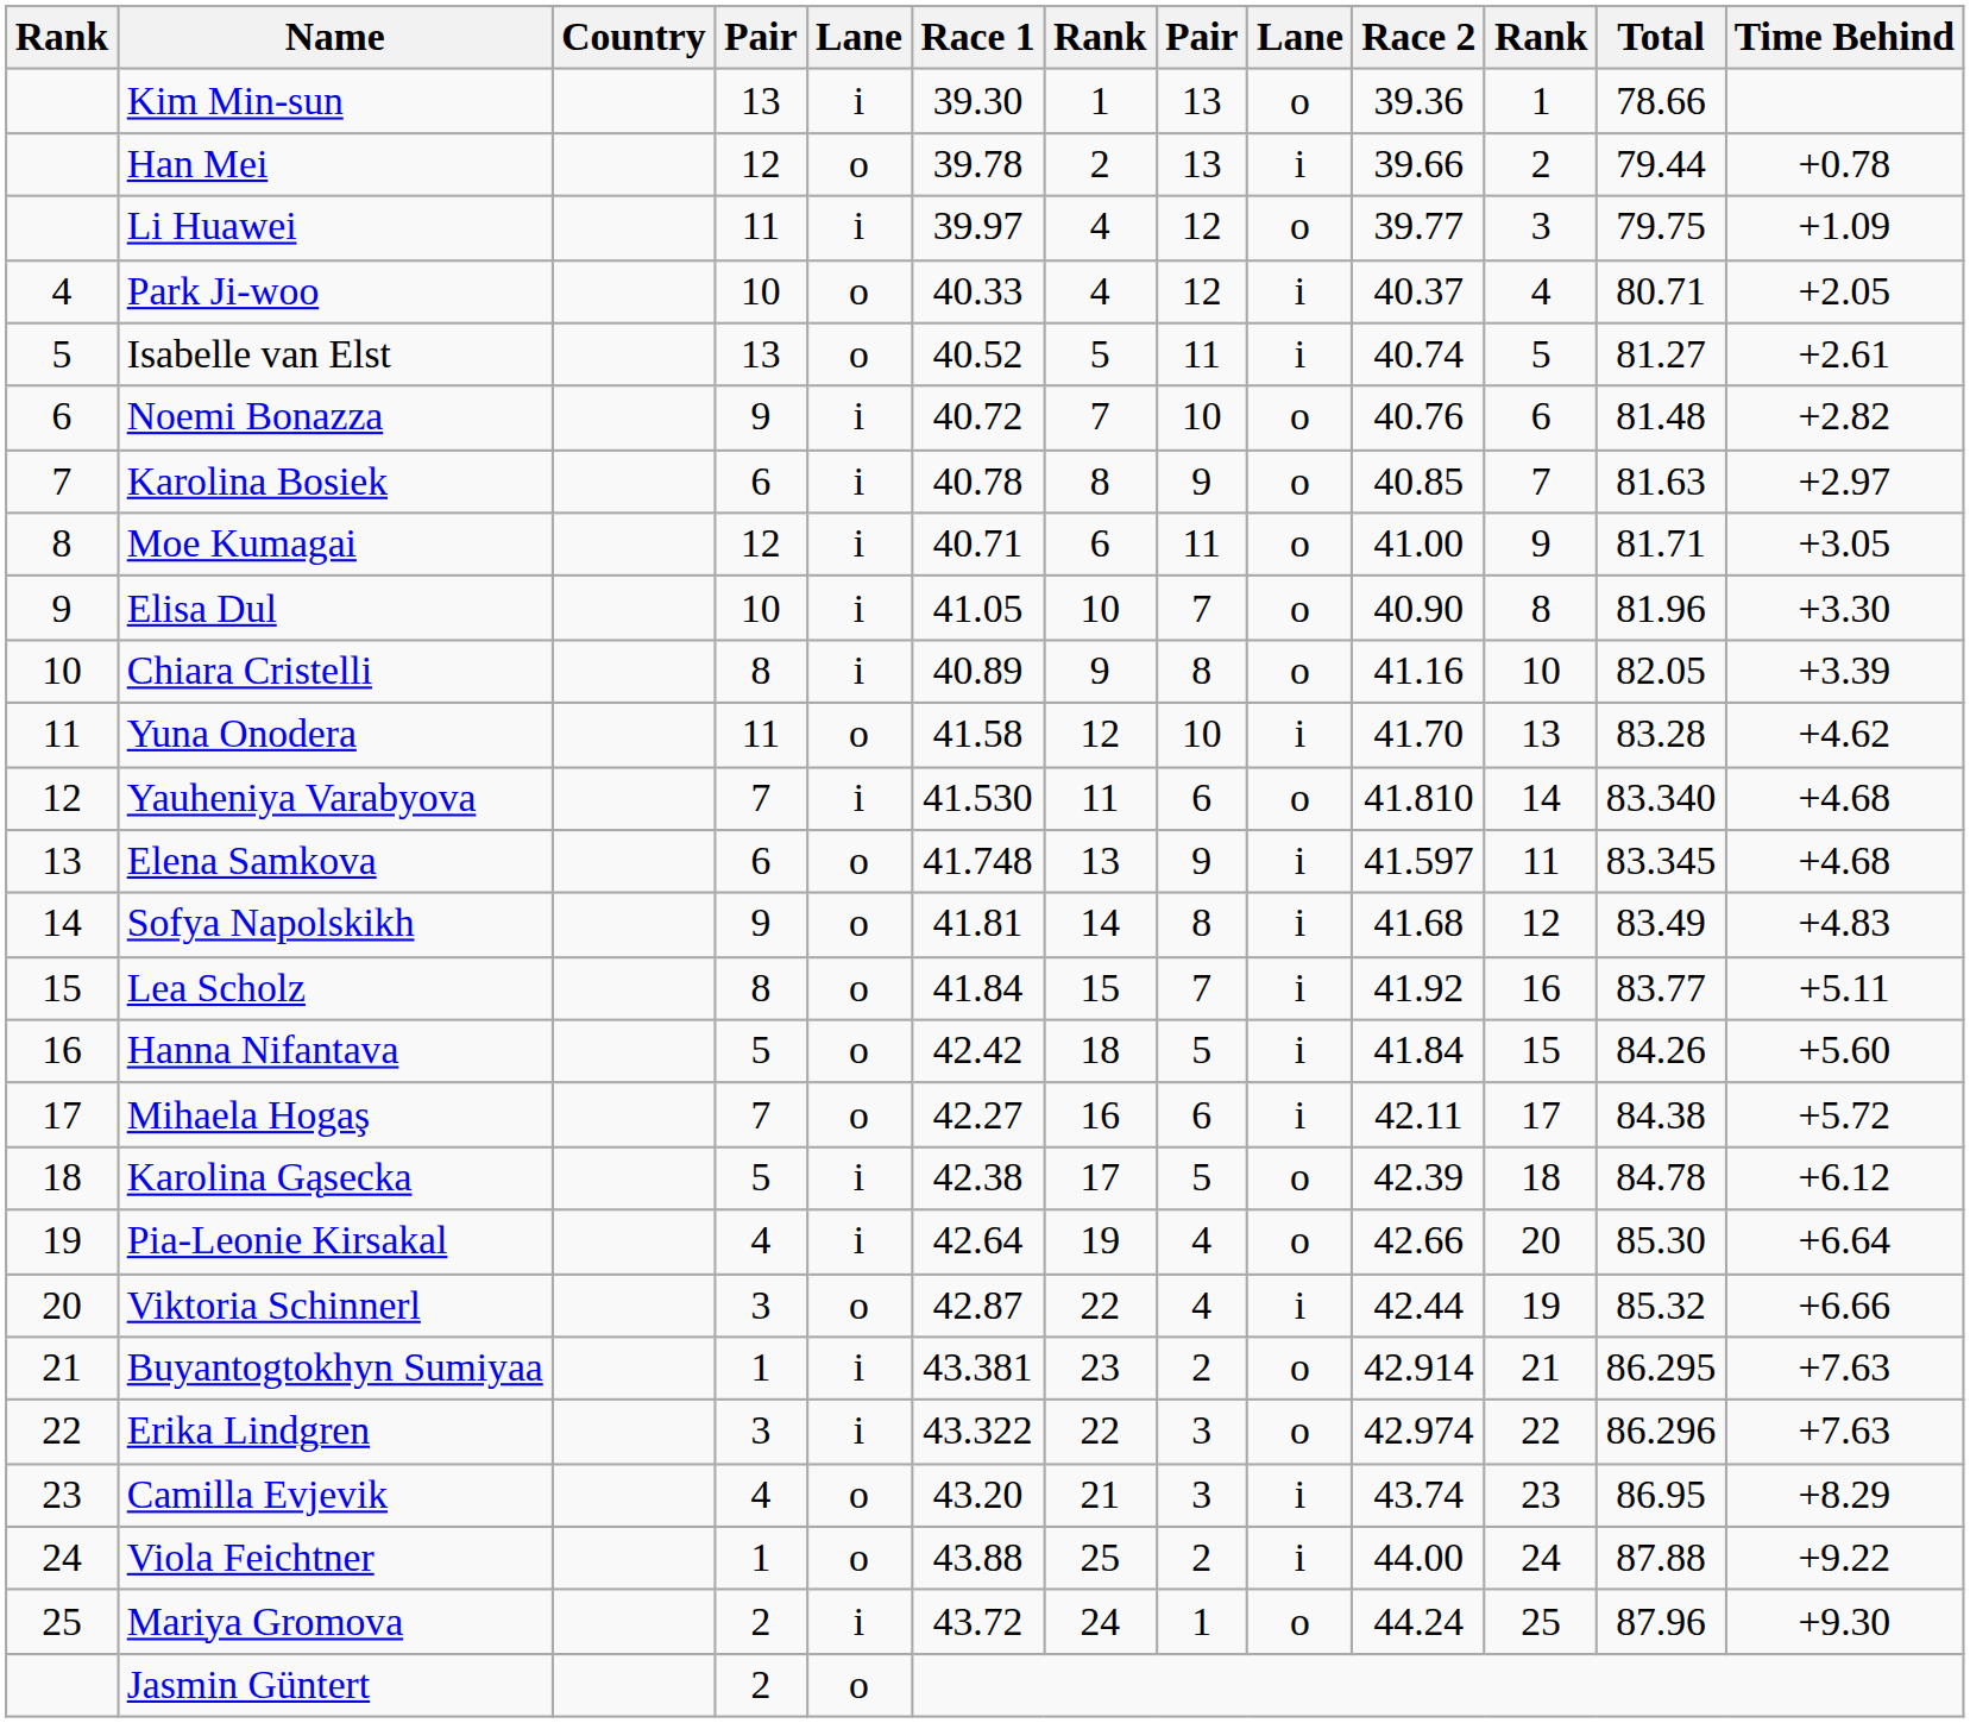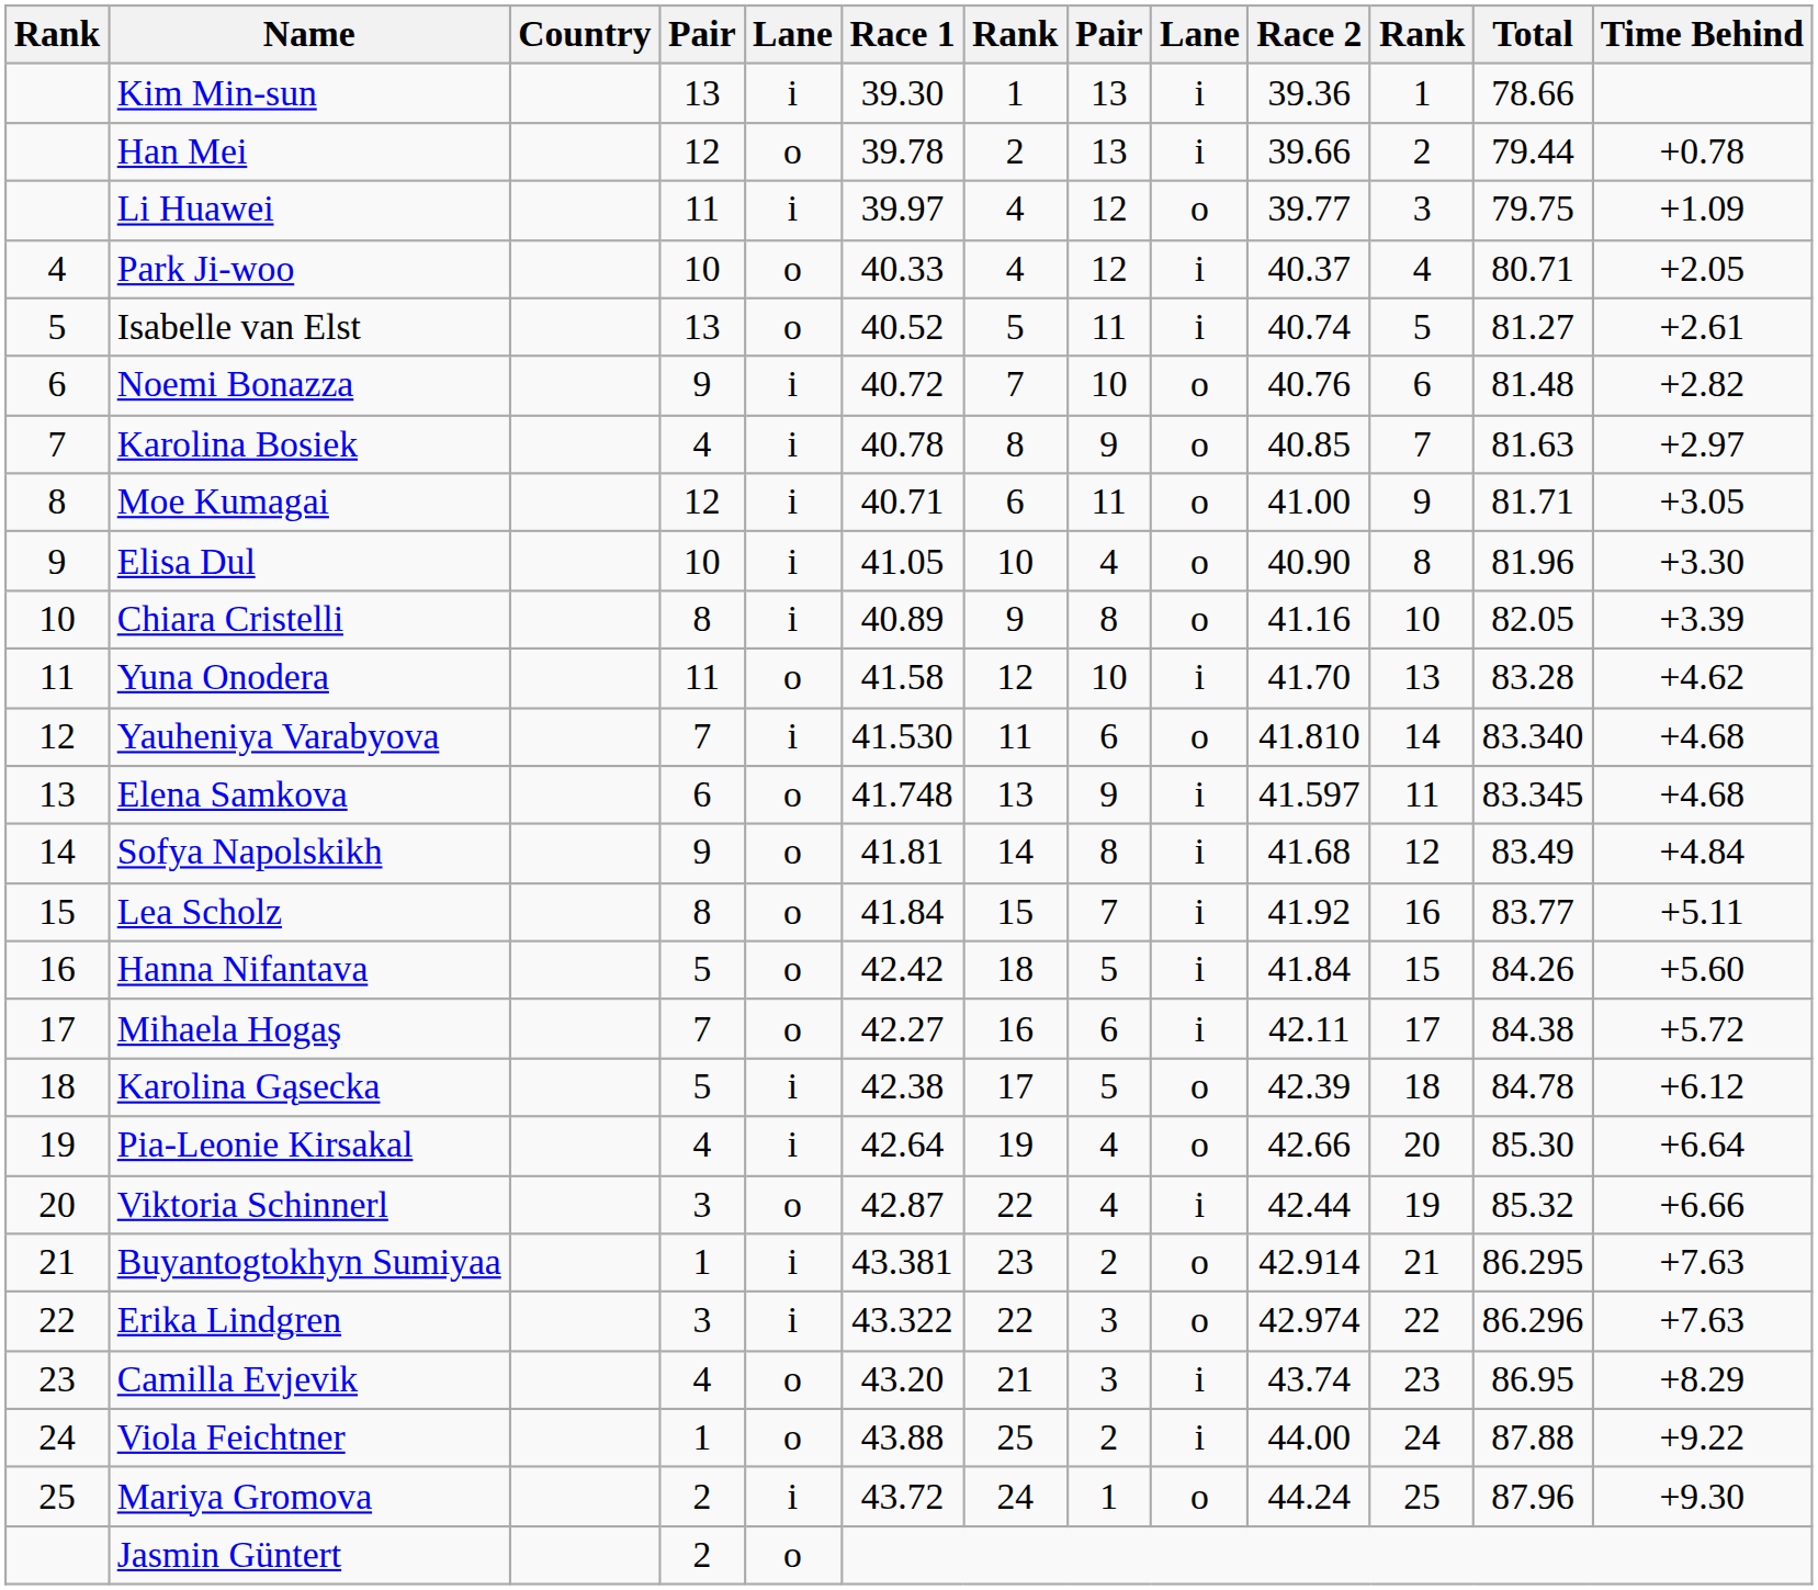 <table class="wikitable sortable" style="text-align:center">
 <tr>
 <th>Rank</th>
 <th>Name</th>
 <th>Country</th>
 <th>Pair</th>
 <th>Lane</th>
 <th>Race 1</th>
 <th>Rank</th>
 <th>Pair</th>
 <th>Lane</th>
 <th>Race 2</th>
 <th>Rank</th>
 <th>Total</th>
 <th>Time Behind</th>
 </tr>
 <tr>
 <td></td>
 <td align=left><a href='#'>Kim Min-sun</a></td>
 <td align=left></td>
 <td>13</td>
 <td>i</td>
 <td>39.30</td>
 <td>1</td>
 <td>13</td>
-<td>o</td>
+<td>i</td>
 <td>39.36</td>
 <td>1</td>
 <td>78.66</td>
 <td></td>
 </tr>
 <tr>
 <td></td>
 <td align=left><a href='#'>Han Mei</a></td>
 <td align=left></td>
 <td>12</td>
 <td>o</td>
 <td>39.78</td>
 <td>2</td>
 <td>13</td>
 <td>i</td>
 <td>39.66</td>
 <td>2</td>
 <td>79.44</td>
 <td>+0.78</td>
 </tr>
 <tr>
 <td></td>
 <td align=left><a href='#'>Li Huawei</a></td>
 <td align=left></td>
 <td>11</td>
 <td>i</td>
 <td>39.97</td>
 <td>4</td>
 <td>12</td>
 <td>o</td>
 <td>39.77</td>
 <td>3</td>
 <td>79.75</td>
 <td>+1.09</td>
 </tr>
 <tr>
 <td>4</td>
 <td align=left><a href='#'>Park Ji-woo</a></td>
 <td align=left></td>
 <td>10</td>
 <td>o</td>
 <td>40.33</td>
 <td>4</td>
 <td>12</td>
 <td>i</td>
 <td>40.37</td>
 <td>4</td>
 <td>80.71</td>
 <td>+2.05</td>
 </tr>
 <tr>
 <td>5</td>
 <td align=left>Isabelle van Elst</td>
 <td align=left></td>
 <td>13</td>
 <td>o</td>
 <td>40.52</td>
 <td>5</td>
 <td>11</td>
 <td>i</td>
 <td>40.74</td>
 <td>5</td>
 <td>81.27</td>
 <td>+2.61</td>
 </tr>
 <tr>
 <td>6</td>
 <td align=left><a href='#'>Noemi Bonazza</a></td>
 <td align=left></td>
 <td>9</td>
 <td>i</td>
 <td>40.72</td>
 <td>7</td>
 <td>10</td>
 <td>o</td>
 <td>40.76</td>
 <td>6</td>
 <td>81.48</td>
 <td>+2.82</td>
 </tr>
 <tr>
 <td>7</td>
 <td align=left><a href='#'>Karolina Bosiek</a></td>
 <td align=left></td>
-<td>6</td>
+<td>4</td>
 <td>i</td>
 <td>40.78</td>
 <td>8</td>
 <td>9</td>
 <td>o</td>
 <td>40.85</td>
 <td>7</td>
 <td>81.63</td>
 <td>+2.97</td>
 </tr>
 <tr>
 <td>8</td>
 <td align=left><a href='#'>Moe Kumagai</a></td>
 <td align=left></td>
 <td>12</td>
 <td>i</td>
 <td>40.71</td>
 <td>6</td>
 <td>11</td>
 <td>o</td>
 <td>41.00</td>
 <td>9</td>
 <td>81.71</td>
 <td>+3.05</td>
 </tr>
 <tr>
 <td>9</td>
 <td align=left><a href='#'>Elisa Dul</a></td>
 <td align=left></td>
 <td>10</td>
 <td>i</td>
 <td>41.05</td>
 <td>10</td>
-<td>7</td>
+<td>4</td>
 <td>o</td>
 <td>40.90</td>
 <td>8</td>
 <td>81.96</td>
 <td>+3.30</td>
 </tr>
 <tr>
 <td>10</td>
 <td align=left><a href='#'>Chiara Cristelli</a></td>
 <td align=left></td>
 <td>8</td>
 <td>i</td>
 <td>40.89</td>
 <td>9</td>
 <td>8</td>
 <td>o</td>
 <td>41.16</td>
 <td>10</td>
 <td>82.05</td>
 <td>+3.39</td>
 </tr>
 <tr>
 <td>11</td>
 <td align=left><a href='#'>Yuna Onodera</a></td>
 <td align=left></td>
 <td>11</td>
 <td>o</td>
 <td>41.58</td>
 <td>12</td>
 <td>10</td>
 <td>i</td>
 <td>41.70</td>
 <td>13</td>
 <td>83.28</td>
 <td>+4.62</td>
 </tr>
 <tr>
 <td>12</td>
 <td align=left><a href='#'>Yauheniya Varabyova</a></td>
 <td align=left></td>
 <td>7</td>
 <td>i</td>
 <td>41.530</td>
 <td>11</td>
 <td>6</td>
 <td>o</td>
 <td>41.810</td>
 <td>14</td>
 <td>83.340</td>
 <td>+4.68</td>
 </tr>
 <tr>
 <td>13</td>
 <td align=left><a href='#'>Elena Samkova</a></td>
 <td align=left></td>
 <td>6</td>
 <td>o</td>
 <td>41.748</td>
 <td>13</td>
 <td>9</td>
 <td>i</td>
 <td>41.597</td>
 <td>11</td>
 <td>83.345</td>
 <td>+4.68</td>
 </tr>
 <tr>
 <td>14</td>
 <td align=left><a href='#'>Sofya Napolskikh</a></td>
 <td align=left></td>
 <td>9</td>
 <td>o</td>
 <td>41.81</td>
 <td>14</td>
 <td>8</td>
 <td>i</td>
 <td>41.68</td>
 <td>12</td>
 <td>83.49</td>
-<td>+4.83</td>
+<td>+4.84</td>
 </tr>
 <tr>
 <td>15</td>
 <td align=left><a href='#'>Lea Scholz</a></td>
 <td align=left></td>
 <td>8</td>
 <td>o</td>
 <td>41.84</td>
 <td>15</td>
 <td>7</td>
 <td>i</td>
 <td>41.92</td>
 <td>16</td>
 <td>83.77</td>
 <td>+5.11</td>
 </tr>
 <tr>
 <td>16</td>
 <td align=left><a href='#'>Hanna Nifantava</a></td>
 <td align=left></td>
 <td>5</td>
 <td>o</td>
 <td>42.42</td>
 <td>18</td>
 <td>5</td>
 <td>i</td>
 <td>41.84</td>
 <td>15</td>
 <td>84.26</td>
 <td>+5.60</td>
 </tr>
 <tr>
 <td>17</td>
 <td align=left><a href='#'>Mihaela Hogaş</a></td>
 <td align=left></td>
 <td>7</td>
 <td>o</td>
 <td>42.27</td>
 <td>16</td>
 <td>6</td>
 <td>i</td>
 <td>42.11</td>
 <td>17</td>
 <td>84.38</td>
 <td>+5.72</td>
 </tr>
 <tr>
 <td>18</td>
 <td align=left><a href='#'>Karolina Gąsecka</a></td>
 <td align=left></td>
 <td>5</td>
 <td>i</td>
 <td>42.38</td>
 <td>17</td>
 <td>5</td>
 <td>o</td>
 <td>42.39</td>
 <td>18</td>
 <td>84.78</td>
 <td>+6.12</td>
 </tr>
 <tr>
 <td>19</td>
 <td align=left><a href='#'>Pia-Leonie Kirsakal</a></td>
 <td align=left></td>
 <td>4</td>
 <td>i</td>
 <td>42.64</td>
 <td>19</td>
 <td>4</td>
 <td>o</td>
 <td>42.66</td>
 <td>20</td>
 <td>85.30</td>
 <td>+6.64</td>
 </tr>
 <tr>
 <td>20</td>
 <td align=left><a href='#'>Viktoria Schinnerl</a></td>
 <td align=left></td>
 <td>3</td>
 <td>o</td>
 <td>42.87</td>
 <td>22</td>
 <td>4</td>
 <td>i</td>
 <td>42.44</td>
 <td>19</td>
 <td>85.32</td>
 <td>+6.66</td>
 </tr>
 <tr>
 <td>21</td>
 <td align=left><a href='#'>Buyantogtokhyn Sumiyaa</a></td>
 <td align=left></td>
 <td>1</td>
 <td>i</td>
 <td>43.381</td>
 <td>23</td>
 <td>2</td>
 <td>o</td>
 <td>42.914</td>
 <td>21</td>
 <td>86.295</td>
 <td>+7.63</td>
 </tr>
 <tr>
 <td>22</td>
 <td align=left><a href='#'>Erika Lindgren</a></td>
 <td align=left></td>
 <td>3</td>
 <td>i</td>
 <td>43.322</td>
 <td>22</td>
 <td>3</td>
 <td>o</td>
 <td>42.974</td>
 <td>22</td>
 <td>86.296</td>
 <td>+7.63</td>
 </tr>
 <tr>
 <td>23</td>
 <td align=left><a href='#'>Camilla Evjevik</a></td>
 <td align=left></td>
 <td>4</td>
 <td>o</td>
 <td>43.20</td>
 <td>21</td>
 <td>3</td>
 <td>i</td>
 <td>43.74</td>
 <td>23</td>
 <td>86.95</td>
 <td>+8.29</td>
 </tr>
 <tr>
 <td>24</td>
 <td align=left><a href='#'>Viola Feichtner</a></td>
 <td align=left></td>
 <td>1</td>
 <td>o</td>
 <td>43.88</td>
 <td>25</td>
 <td>2</td>
 <td>i</td>
 <td>44.00</td>
 <td>24</td>
 <td>87.88</td>
 <td>+9.22</td>
 </tr>
 <tr>
 <td>25</td>
 <td align=left><a href='#'>Mariya Gromova</a></td>
 <td align=left></td>
 <td>2</td>
 <td>i</td>
 <td>43.72</td>
 <td>24</td>
 <td>1</td>
 <td>o</td>
 <td>44.24</td>
 <td>25</td>
 <td>87.96</td>
 <td>+9.30</td>
 </tr>
 <tr>
 <td></td>
 <td align=left><a href='#'>Jasmin Güntert</a></td>
 <td align=left></td>
 <td>2</td>
 <td>o</td>
 <td colspan=8></td>
 </tr>
 </table>
